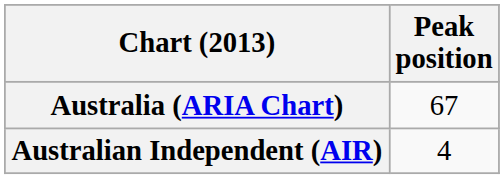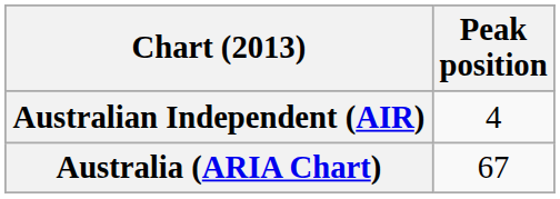 <table class="wikitable plainrowheaders" style="text-align:center">
 <tr>
 <th scope="col">Chart (2013)</th>
 <th scope="col">Peak<br>position</th>
 </tr>
 <tr>
+<th scope="row">Australian Independent (<a href='#'>AIR</a>)</th>
+<td>4</td>
+</tr>
+<tr>
 <th scope="row">Australia (<a href='#'>ARIA Chart</a>)</th>
 <td>67</td>
 </tr>
-<tr>
-<th scope="row">Australian Independent (<a href='#'>AIR</a>)</th>
-<td>4</td>
-</tr>
 </table>
